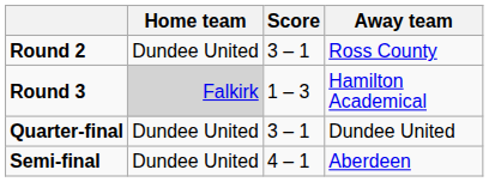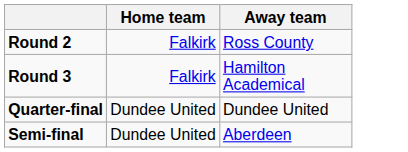 <table class="wikitable" style="font-size: 95%;">
 <tr>
 <th></th>
 <th>Home team</th>
-<th>Score</th>
 <th width=120>Away team</th>
 </tr>
 <tr>
 <td><strong>Round 2</strong></td>
-<td align=right>Dundee United</td>
-<td>3 – 1</td>
+<td align=right><a href='#'>Falkirk</a></td>
 <td><a href='#'>Ross County</a></td>
 </tr>
 <tr>
 <td><strong>Round 3</strong></td>
-<td align=right style="background: lightgrey;"><a href='#'>Falkirk</a></td>
-<td>1 – 3</td>
+<td align=right><a href='#'>Falkirk</a></td>
 <td><a href='#'>Hamilton Academical</a></td>
 </tr>
 <tr>
 <td><strong>Quarter-final</strong></td>
 <td align=right>Dundee United</td>
-<td>3 – 1</td>
 <td>Dundee United</td>
 </tr>
 <tr>
 <td><strong>Semi-final</strong></td>
 <td align=right>Dundee United</td>
-<td>4 – 1</td>
 <td><a href='#'>Aberdeen</a></td>
 </tr>
 </table>
